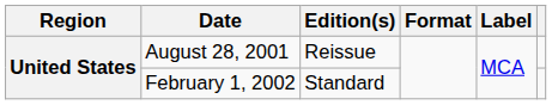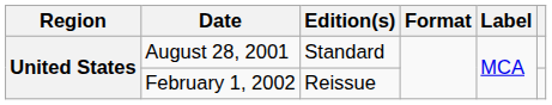 <table class="wikitable plainrowheaders">
 <tr>
 <th scope="col">Region</th>
 <th scope="col">Date</th>
 <th scope="col">Edition(s)</th>
 <th scope="col">Format</th>
 <th scope="col">Label</th>
 <th scope="col"></th>
 </tr>
 <tr>
 <th rowspan="2" scope="row">United States</th>
 <td>August 28, 2001</td>
-<td>Reissue</td>
+<td>Standard</td>
 <td rowspan="2"></td>
 <td rowspan="2"><a href='#'>MCA</a></td>
 <td align="center"></td>
 </tr>
 <tr>
 <td>February 1, 2002</td>
-<td>Standard</td>
+<td>Reissue</td>
 <td align="center"></td>
 </tr>
 </table>
